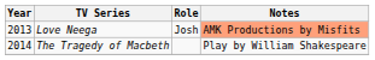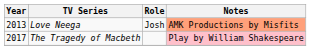 <table class="wikitable">
 <tr>
 <th>Year</th>
 <th>TV Series</th>
 <th>Role</th>
 <th>Notes</th>
 </tr>
 <tr>
 <td>2013</td>
 <td><em>Love Neega</em></td>
 <td>Josh</td>
 <td style="background: lightsalmon;">AMK Productions by Misfits</td>
 </tr>
 <tr>
-<td>2014</td>
+<td>2017</td>
 <td><em>The Tragedy of Macbeth</em></td>
 <td></td>
-<td>Play by William Shakespeare</td>
+<td style="background: pink;">Play by William Shakespeare</td>
 </tr>
 <tr>
 </tr>
 </table>
